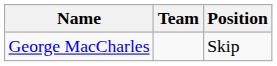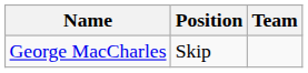 <table class="wikitable">
 <tr>
 <th><strong>Name</strong></th>
+<th><strong>Position</strong></th>
 <th><strong>Team</strong></th>
-<th><strong>Position</strong></th>
 </tr>
 <tr>
 <td><a href='#'>George MacCharles</a></td>
+<td>Skip</td>
 <td></td>
-<td>Skip</td>
 </tr>
 </table>
